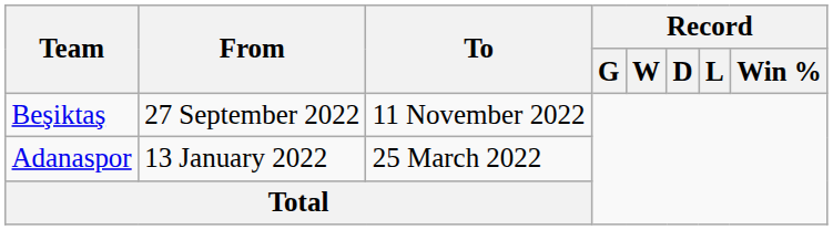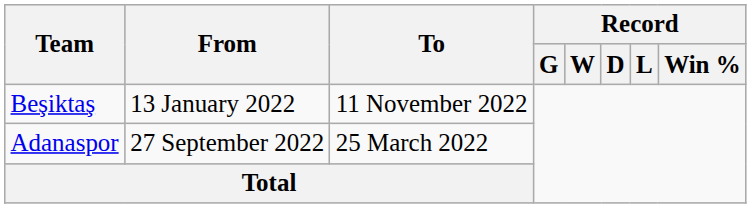 <table class="wikitable" style="text-align: center">
 <tr>
 <th rowspan="2">Team</th>
 <th rowspan="2">From</th>
 <th rowspan="2">To</th>
 <th colspan="5">Record</th>
 </tr>
 <tr>
 <th>G</th>
 <th>W</th>
 <th>D</th>
 <th>L</th>
 <th>Win %</th>
 </tr>
 <tr |->
 <td align=left><a href='#'>Beşiktaş</a></td>
-<td align=left>27 September 2022</td>
+<td align=left>13 January 2022</td>
 <td align=left>11 November 2022<br></td>
 </tr>
 <tr |->
 <td align=left><a href='#'>Adanaspor</a></td>
-<td align=left>13 January 2022</td>
+<td align=left>27 September 2022</td>
 <td align=left>25 March 2022<br></td>
 </tr>
 <tr>
 <th colspan="3">Total<br>  </th>
 </tr>
 </table>
